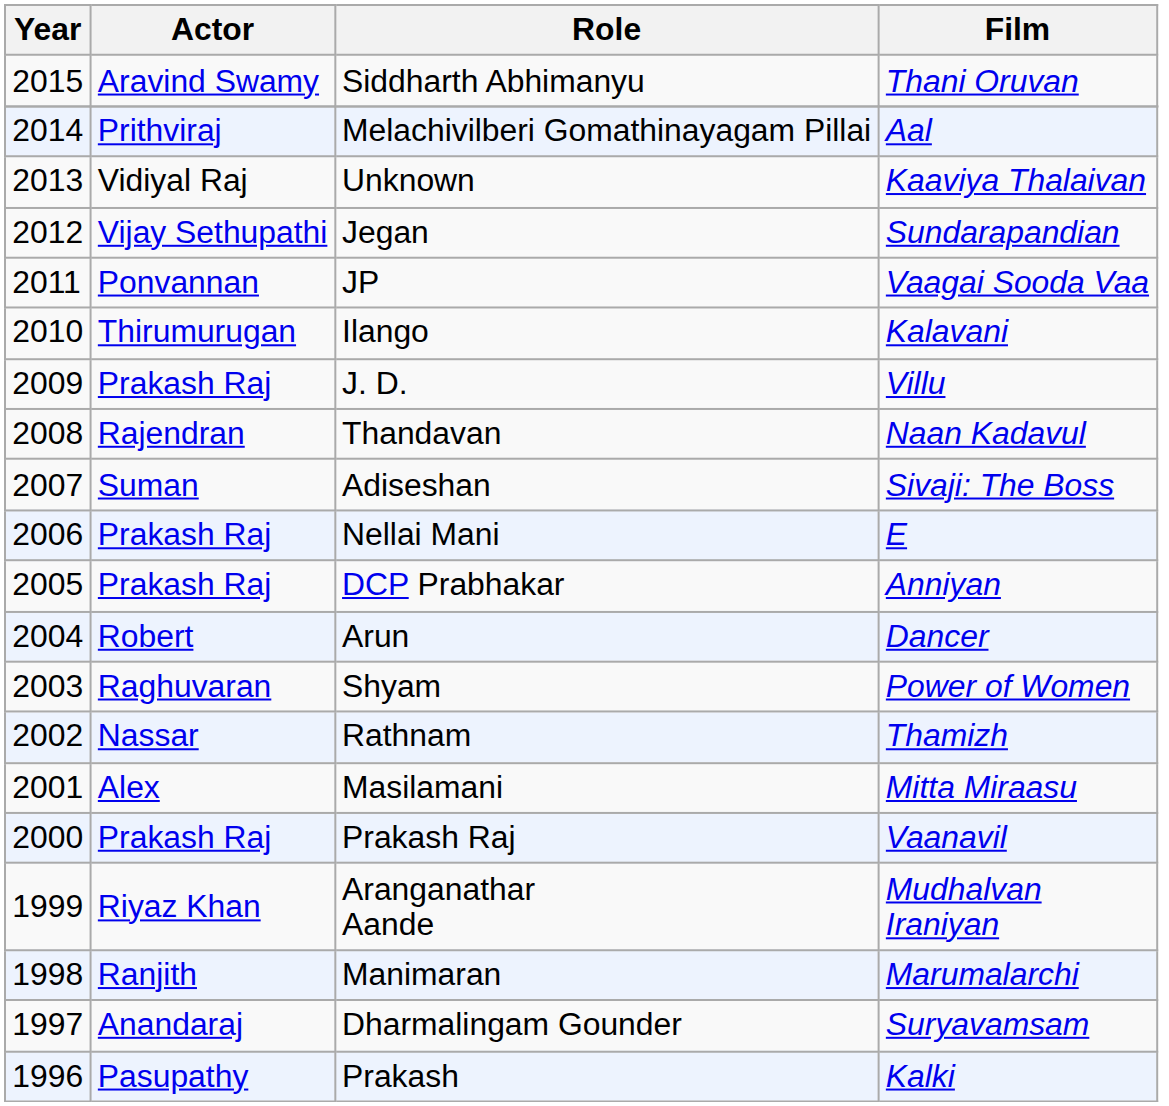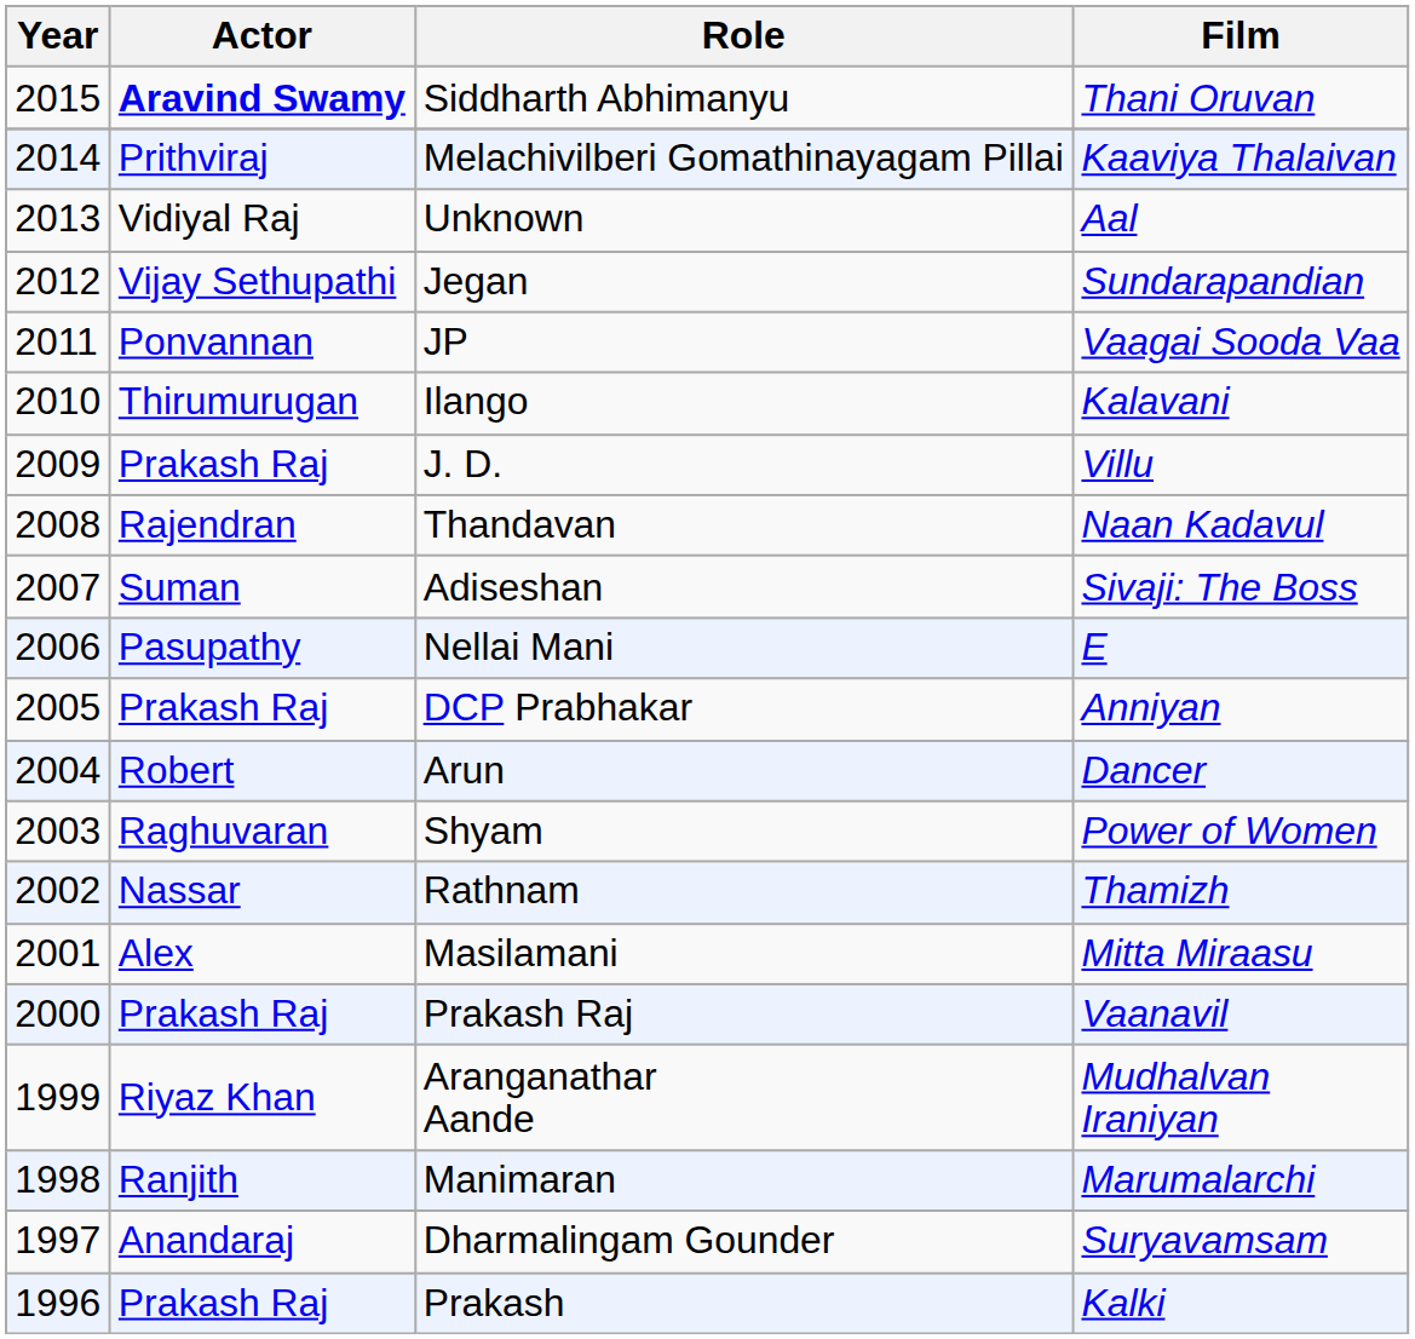 <table class="wikitable">
 <tr>
 <th>Year</th>
 <th>Actor</th>
 <th>Role</th>
 <th>Film</th>
 </tr>
 <tr>
 <td>2015</td>
-<td><a href='#'>Aravind Swamy</a></td>
+<td><strong><a href='#'>Aravind Swamy</a></strong></td>
 <td>Siddharth Abhimanyu</td>
 <td><em><a href='#'>Thani Oruvan</a></em></td>
 </tr>
 <tr>
 </tr>
 <tr bgcolor=#edf3fe>
 <td>2014</td>
 <td><a href='#'>Prithviraj</a></td>
 <td>Melachivilberi Gomathinayagam Pillai</td>
-<td><em><a href='#'>Aal</a></em></td>
+<td><em><a href='#'>Kaaviya Thalaivan</a></em></td>
 </tr>
 <tr>
 <td>2013</td>
 <td>Vidiyal Raj</td>
 <td>Unknown</td>
-<td><em><a href='#'>Kaaviya Thalaivan</a></em></td>
+<td><em><a href='#'>Aal</a></em></td>
 </tr>
 <tr>
 <td>2012</td>
 <td><a href='#'>Vijay Sethupathi</a></td>
 <td>Jegan</td>
 <td><em><a href='#'>Sundarapandian</a></em></td>
 </tr>
 <tr>
 <td>2011</td>
 <td><a href='#'>Ponvannan</a></td>
 <td>JP</td>
 <td><em><a href='#'>Vaagai Sooda Vaa</a></em></td>
 </tr>
 <tr>
 <td>2010</td>
 <td><a href='#'>Thirumurugan</a></td>
 <td>Ilango</td>
 <td><em><a href='#'>Kalavani</a></em></td>
 </tr>
 <tr>
 <td>2009</td>
 <td><a href='#'>Prakash Raj</a></td>
 <td>J. D.</td>
 <td><em><a href='#'>Villu</a></em></td>
 </tr>
 <tr>
 <td>2008</td>
 <td><a href='#'>Rajendran</a></td>
 <td>Thandavan</td>
 <td><em><a href='#'>Naan Kadavul</a></em></td>
 </tr>
 <tr>
 <td>2007</td>
 <td><a href='#'>Suman</a></td>
 <td>Adiseshan</td>
 <td><em><a href='#'>Sivaji: The Boss</a></em></td>
 </tr>
 <tr bgcolor=#edf3fe>
 <td>2006</td>
-<td><a href='#'>Prakash Raj</a></td>
+<td><a href='#'>Pasupathy</a></td>
 <td>Nellai Mani</td>
 <td><em><a href='#'>E</a></em></td>
 </tr>
 <tr>
 <td>2005</td>
 <td><a href='#'>Prakash Raj</a></td>
 <td><a href='#'>DCP</a> Prabhakar</td>
 <td><em><a href='#'>Anniyan</a></em></td>
 </tr>
 <tr bgcolor=#edf3fe>
 <td>2004</td>
 <td><a href='#'>Robert</a></td>
 <td>Arun</td>
 <td><em><a href='#'>Dancer</a></em></td>
 </tr>
 <tr>
 <td>2003</td>
 <td><a href='#'>Raghuvaran</a></td>
 <td>Shyam</td>
 <td><em><a href='#'>Power of Women</a></em></td>
 </tr>
 <tr bgcolor=#edf3fe>
 <td>2002</td>
 <td><a href='#'>Nassar</a></td>
 <td>Rathnam</td>
 <td><em><a href='#'>Thamizh</a></em></td>
 </tr>
 <tr>
 <td>2001</td>
 <td><a href='#'>Alex</a></td>
 <td>Masilamani</td>
 <td><em><a href='#'>Mitta Miraasu</a></em></td>
 </tr>
 <tr bgcolor=#edf3fe>
 <td>2000</td>
 <td><a href='#'>Prakash Raj</a></td>
 <td>Prakash Raj</td>
 <td><em><a href='#'>Vaanavil</a></em></td>
 </tr>
 <tr>
 <td>1999</td>
 <td><a href='#'>Riyaz Khan</a></td>
 <td> Aranganathar<br> Aande</td>
 <td><em><a href='#'>Mudhalvan</a></em><br><em><a href='#'>Iraniyan</a></em></td>
 </tr>
 <tr bgcolor=#edf3fe>
 <td>1998</td>
 <td><a href='#'>Ranjith</a></td>
 <td>Manimaran</td>
 <td><em><a href='#'>Marumalarchi</a></em></td>
 </tr>
 <tr>
 <td>1997</td>
 <td><a href='#'>Anandaraj</a></td>
 <td>Dharmalingam Gounder</td>
 <td><em><a href='#'>Suryavamsam</a></em></td>
 </tr>
 <tr bgcolor=#edf3fe>
 <td>1996</td>
-<td><a href='#'>Pasupathy</a></td>
+<td><a href='#'>Prakash Raj</a></td>
 <td>Prakash</td>
 <td><em><a href='#'>Kalki</a></em></td>
 </tr>
 </table>
